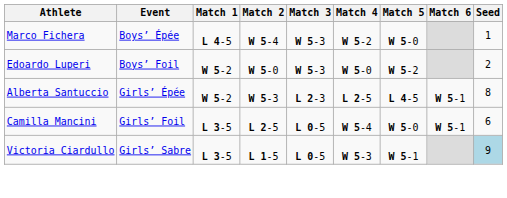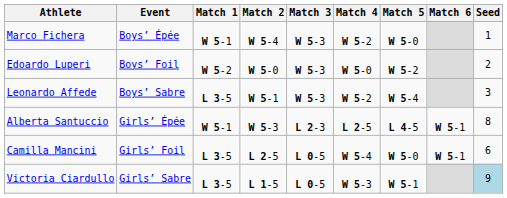 <table class="wikitable" border="1" style="font-size:90%">
 <tr>
 <th>Athlete</th>
 <th>Event</th>
 <th>Match 1</th>
 <th>Match 2</th>
 <th>Match 3</th>
 <th>Match 4</th>
 <th>Match 5</th>
 <th>Match 6</th>
 <th>Seed</th>
 </tr>
 <tr>
 <td><a href='#'>Marco Fichera</a></td>
 <td><a href='#'>Boys’ Épée</a></td>
-<td align=center><br> <strong>L</strong> <strong>4</strong>-5</td>
+<td align=center><br> <strong>W</strong> <strong>5</strong>-1</td>
 <td align=center><br> <strong>W</strong> <strong>5</strong>-4</td>
 <td align=center><br> <strong>W</strong> <strong>5</strong>-3</td>
 <td align=center><br> <strong>W</strong> <strong>5</strong>-2</td>
 <td align=center><br> <strong>W</strong> <strong>5</strong>-0</td>
 <td bgcolor=#DCDCDC></td>
 <td align=center>1</td>
 </tr>
 <tr>
 <td><a href='#'>Edoardo Luperi</a></td>
 <td><a href='#'>Boys’ Foil</a></td>
 <td align=center><br> <strong>W</strong> <strong>5</strong>-2</td>
 <td align=center><br> <strong>W</strong> <strong>5</strong>-0</td>
 <td align=center><br> <strong>W</strong> <strong>5</strong>-3</td>
 <td align=center><br> <strong>W</strong> <strong>5</strong>-0</td>
 <td align=center><br> <strong>W</strong> <strong>5</strong>-2</td>
 <td bgcolor=#DCDCDC></td>
 <td align=center>2</td>
 </tr>
 <tr>
+<td><a href='#'>Leonardo Affede</a></td>
+<td><a href='#'>Boys’ Sabre</a></td>
+<td align=center><br> <strong>L</strong> <strong>3</strong>-5</td>
+<td align=center><br> <strong>W</strong> <strong>5</strong>-1</td>
+<td align=center><br> <strong>W</strong> <strong>5</strong>-3</td>
+<td align=center><br> <strong>W</strong> <strong>5</strong>-2</td>
+<td align=center><br> <strong>W</strong> <strong>5</strong>-4</td>
+<td bgcolor=#DCDCDC></td>
+<td align=center>3</td>
+</tr>
+<tr>
 <td><a href='#'>Alberta Santuccio</a></td>
 <td><a href='#'>Girls’ Épée</a></td>
-<td align=center><br> <strong>W</strong> <strong>5</strong>-2</td>
+<td align=center><br> <strong>W</strong> <strong>5</strong>-1</td>
 <td align=center><br> <strong>W</strong> <strong>5</strong>-3</td>
 <td align=center><br> <strong>L</strong> <strong>2</strong>-3</td>
 <td align=center><br> <strong>L</strong> <strong>2</strong>-5</td>
 <td align=center><br> <strong>L</strong> <strong>4</strong>-5</td>
 <td align=center><br> <strong>W</strong> <strong>5</strong>-1</td>
 <td align=center>8</td>
 </tr>
 <tr>
 <td><a href='#'>Camilla Mancini</a></td>
 <td><a href='#'>Girls’ Foil</a></td>
 <td align=center><br> <strong>L</strong> <strong>3</strong>-5</td>
 <td align=center><br> <strong>L</strong> <strong>2</strong>-5</td>
 <td align=center><br> <strong>L</strong> <strong>0</strong>-5</td>
 <td align=center><br> <strong>W</strong> <strong>5</strong>-4</td>
 <td align=center><br> <strong>W</strong> <strong>5</strong>-0</td>
 <td align=center><br> <strong>W</strong> <strong>5</strong>-1</td>
 <td align=center>6</td>
 </tr>
 <tr>
 <td><a href='#'>Victoria Ciardullo</a></td>
 <td><a href='#'>Girls’ Sabre</a></td>
 <td align=center><br> <strong>L</strong> <strong>3</strong>-5</td>
 <td align=center><br> <strong>L</strong> <strong>1</strong>-5</td>
 <td align=center><br> <strong>L</strong> <strong>0</strong>-5</td>
 <td align=center><br> <strong>W</strong> <strong>5</strong>-3</td>
 <td align=center><br> <strong>W</strong> <strong>5</strong>-1</td>
 <td bgcolor=#DCDCDC></td>
 <td align=center style="background: lightblue;">9</td>
 </tr>
 </table>
